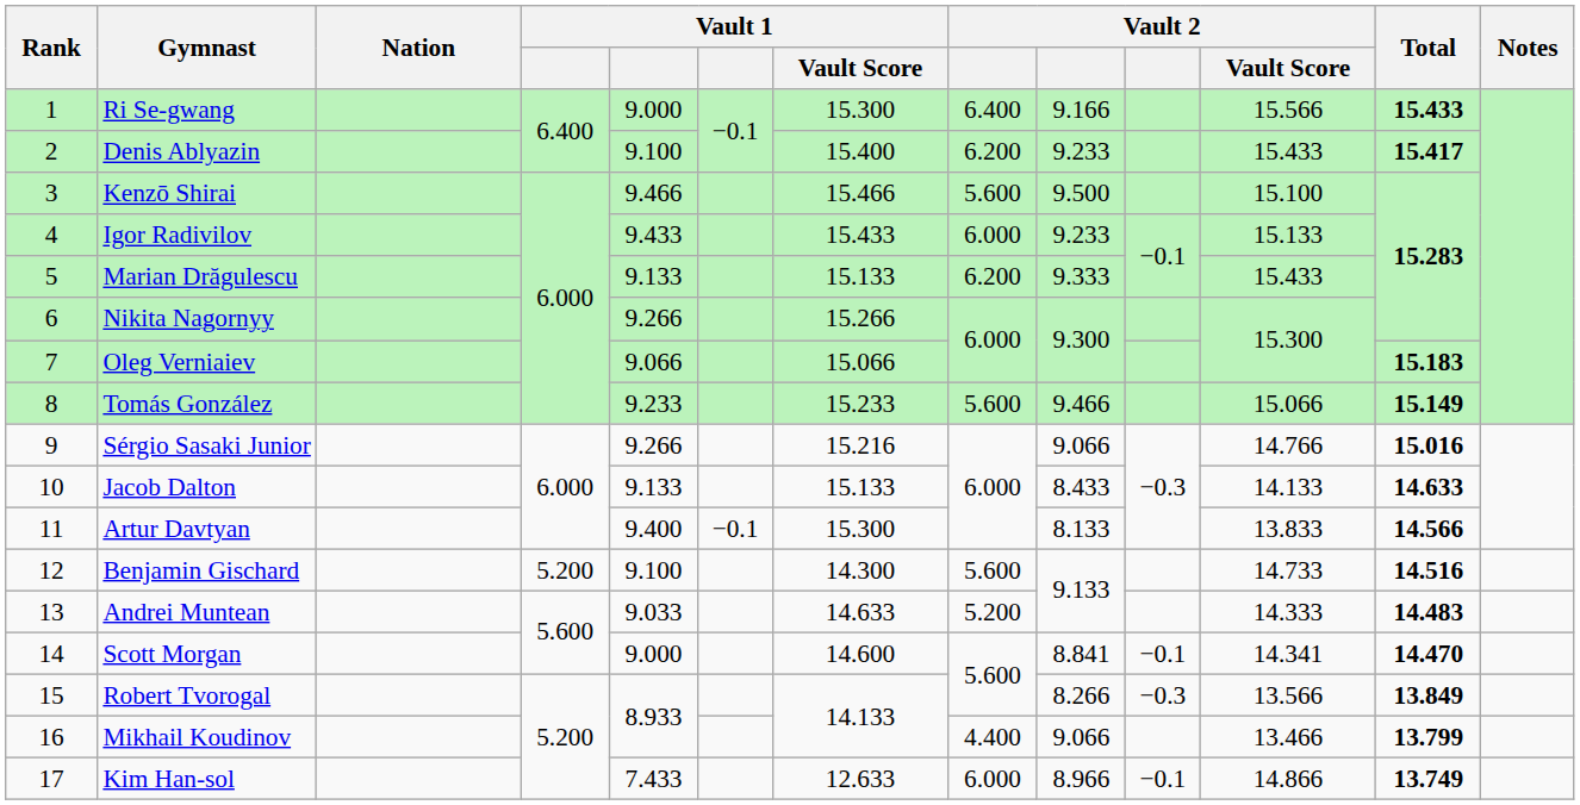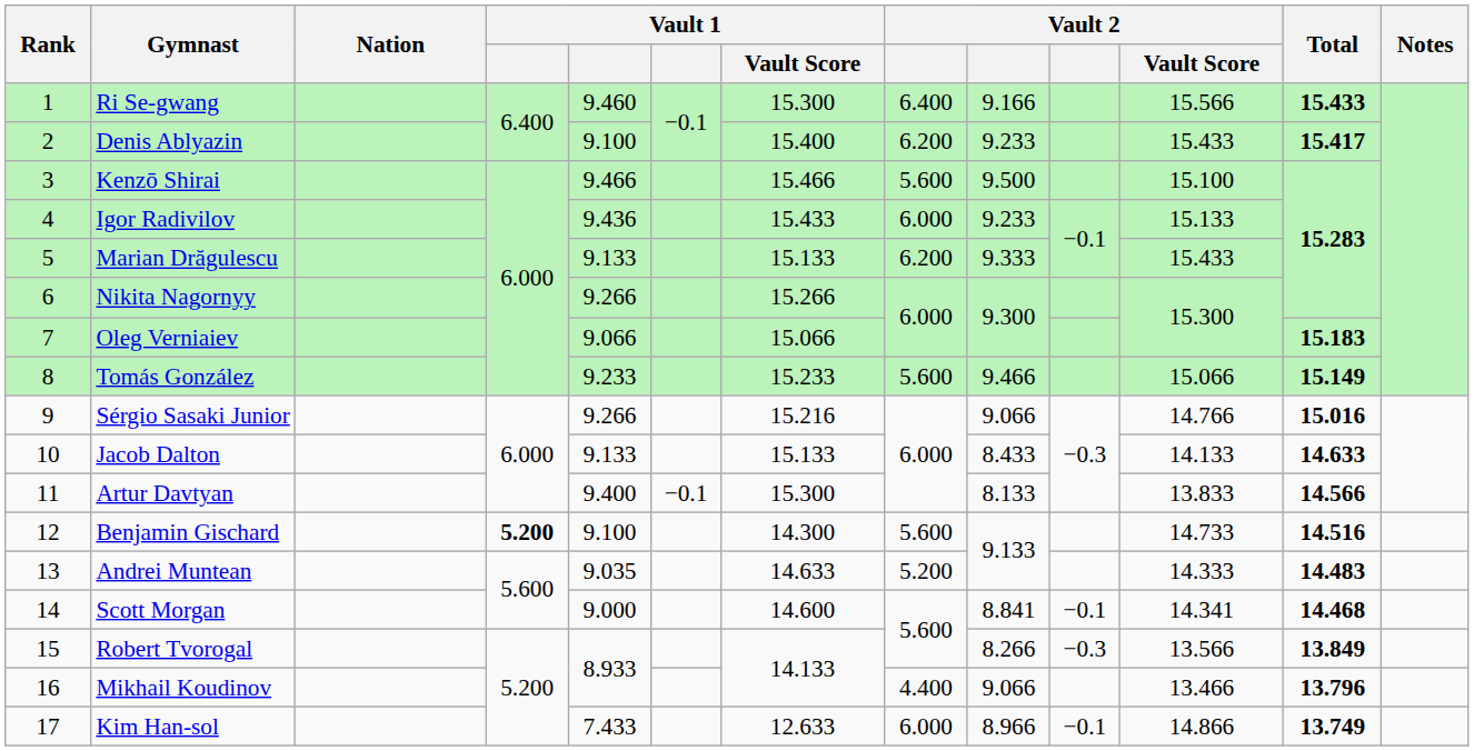 <table class="wikitable sortable" style="text-align:center; font-size:95%;">
 <tr>
 <th rowspan=2>Rank</th>
 <th width=14% rowspan=2>Gymnast</th>
 <th width=13% rowspan=2>Nation</th>
 <th colspan=4>Vault 1</th>
 <th colspan=4>Vault 2</th>
 <th rowspan=2>Total</th>
 <th rowspan=2>Notes</th>
 </tr>
 <tr>
 <th></th>
 <th></th>
 <th></th>
 <th>Vault Score</th>
 <th></th>
 <th></th>
 <th></th>
 <th>Vault Score</th>
 </tr>
 <tr bgcolor=bbf3bb>
 <td>1</td>
 <td align=left><a href='#'>Ri Se-gwang</a></td>
 <td align=left></td>
 <td rowspan=2>6.400</td>
-<td>9.000</td>
+<td>9.460</td>
 <td rowspan=2>−0.1</td>
 <td>15.300</td>
 <td>6.400</td>
 <td>9.166</td>
 <td></td>
 <td>15.566</td>
 <td><strong>15.433</strong></td>
 <td rowspan=8></td>
 </tr>
 <tr bgcolor=bbf3bb>
 <td>2</td>
 <td align=left><a href='#'>Denis Ablyazin</a></td>
 <td align=left></td>
 <td>9.100</td>
 <td>15.400</td>
 <td>6.200</td>
 <td>9.233</td>
 <td></td>
 <td>15.433</td>
 <td><strong>15.417</strong></td>
 </tr>
 <tr bgcolor=bbf3bb>
 <td>3</td>
 <td align=left><a href='#'>Kenzō Shirai</a></td>
 <td align=left></td>
 <td rowspan=6>6.000</td>
 <td>9.466</td>
 <td></td>
 <td>15.466</td>
 <td>5.600</td>
 <td>9.500</td>
 <td></td>
 <td>15.100</td>
 <td rowspan=4><strong>15.283</strong></td>
 </tr>
 <tr bgcolor=bbf3bb>
 <td>4</td>
 <td align=left><a href='#'>Igor Radivilov</a></td>
 <td align=left></td>
-<td>9.433</td>
+<td>9.436</td>
 <td></td>
 <td>15.433</td>
 <td>6.000</td>
 <td>9.233</td>
 <td rowspan=2>−0.1</td>
 <td>15.133</td>
 </tr>
 <tr bgcolor=bbf3bb>
 <td>5</td>
 <td align=left><a href='#'>Marian Drăgulescu</a></td>
 <td align=left></td>
 <td>9.133</td>
 <td></td>
 <td>15.133</td>
 <td>6.200</td>
 <td>9.333</td>
 <td>15.433</td>
 </tr>
 <tr bgcolor=bbf3bb>
 <td>6</td>
 <td align=left><a href='#'>Nikita Nagornyy</a></td>
 <td align=left></td>
 <td>9.266</td>
 <td></td>
 <td>15.266</td>
 <td rowspan=2>6.000</td>
 <td rowspan=2>9.300</td>
 <td></td>
 <td rowspan=2>15.300</td>
 </tr>
 <tr bgcolor=bbf3bb>
 <td>7</td>
 <td align=left><a href='#'>Oleg Verniaiev</a></td>
 <td align=left></td>
 <td>9.066</td>
 <td></td>
 <td>15.066</td>
 <td></td>
 <td><strong>15.183</strong></td>
 </tr>
 <tr bgcolor=bbf3bb>
 <td>8</td>
 <td align=left><a href='#'>Tomás González</a></td>
 <td align=left></td>
 <td>9.233</td>
 <td></td>
 <td>15.233</td>
 <td>5.600</td>
 <td>9.466</td>
 <td></td>
 <td>15.066</td>
 <td><strong>15.149</strong></td>
 </tr>
 <tr>
 <td>9</td>
 <td align=left><a href='#'>Sérgio Sasaki Junior</a></td>
 <td align=left></td>
 <td rowspan=3>6.000</td>
 <td>9.266</td>
 <td></td>
 <td>15.216</td>
 <td rowspan=3>6.000</td>
 <td>9.066</td>
 <td rowspan=3>−0.3</td>
 <td>14.766</td>
 <td><strong>15.016</strong></td>
 <td rowspan=3></td>
 </tr>
 <tr>
 <td>10</td>
 <td align=left><a href='#'>Jacob Dalton</a></td>
 <td align=left></td>
 <td>9.133</td>
 <td></td>
 <td>15.133</td>
 <td>8.433</td>
 <td>14.133</td>
 <td><strong>14.633</strong></td>
 </tr>
 <tr>
 <td>11</td>
 <td align=left><a href='#'>Artur Davtyan</a></td>
 <td align=left></td>
 <td>9.400</td>
 <td>−0.1</td>
 <td>15.300</td>
 <td>8.133</td>
 <td>13.833</td>
 <td><strong>14.566</strong></td>
 </tr>
 <tr>
 <td>12</td>
 <td align=left><a href='#'>Benjamin Gischard</a></td>
 <td align=left></td>
-<td>5.200</td>
+<td><strong>5.200</strong></td>
 <td>9.100</td>
 <td></td>
 <td>14.300</td>
 <td>5.600</td>
 <td rowspan=2>9.133</td>
 <td></td>
 <td>14.733</td>
 <td><strong>14.516</strong></td>
 <td></td>
 </tr>
 <tr>
 <td>13</td>
 <td align=left><a href='#'>Andrei Muntean</a></td>
 <td align=left></td>
 <td rowspan=2>5.600</td>
-<td>9.033</td>
+<td>9.035</td>
 <td></td>
 <td>14.633</td>
 <td>5.200</td>
 <td></td>
 <td>14.333</td>
 <td><strong>14.483</strong></td>
 <td></td>
 </tr>
 <tr>
 <td>14</td>
 <td align=left><a href='#'>Scott Morgan</a></td>
 <td align=left></td>
 <td>9.000</td>
 <td></td>
 <td>14.600</td>
 <td rowspan=2>5.600</td>
 <td>8.841</td>
 <td>−0.1</td>
 <td>14.341</td>
-<td><strong>14.470</strong></td>
+<td><strong>14.468</strong></td>
 <td></td>
 </tr>
 <tr>
 <td>15</td>
 <td align=left><a href='#'>Robert Tvorogal</a></td>
 <td align=left></td>
 <td rowspan=3>5.200</td>
 <td rowspan=2>8.933</td>
 <td></td>
 <td rowspan=2>14.133</td>
 <td>8.266</td>
 <td>−0.3</td>
 <td>13.566</td>
 <td><strong>13.849</strong></td>
 <td></td>
 </tr>
 <tr>
 <td>16</td>
 <td align=left><a href='#'>Mikhail Koudinov</a></td>
 <td align=left></td>
 <td></td>
 <td>4.400</td>
 <td>9.066</td>
 <td></td>
 <td>13.466</td>
-<td><strong>13.799</strong></td>
+<td><strong>13.796</strong></td>
 <td></td>
 </tr>
 <tr>
 <td>17</td>
 <td align=left><a href='#'>Kim Han-sol</a></td>
 <td align=left></td>
 <td>7.433</td>
 <td></td>
 <td>12.633</td>
 <td>6.000</td>
 <td>8.966</td>
 <td>−0.1</td>
 <td>14.866</td>
 <td><strong>13.749</strong></td>
 <td></td>
 </tr>
 </table>
